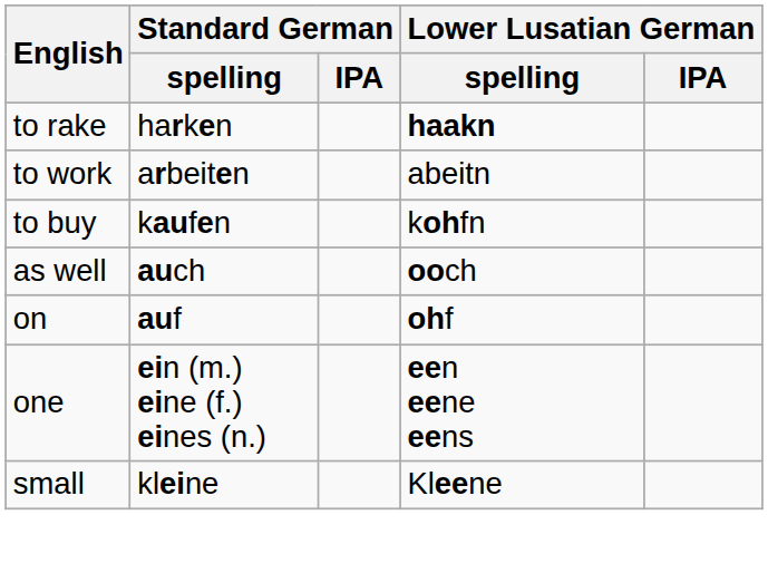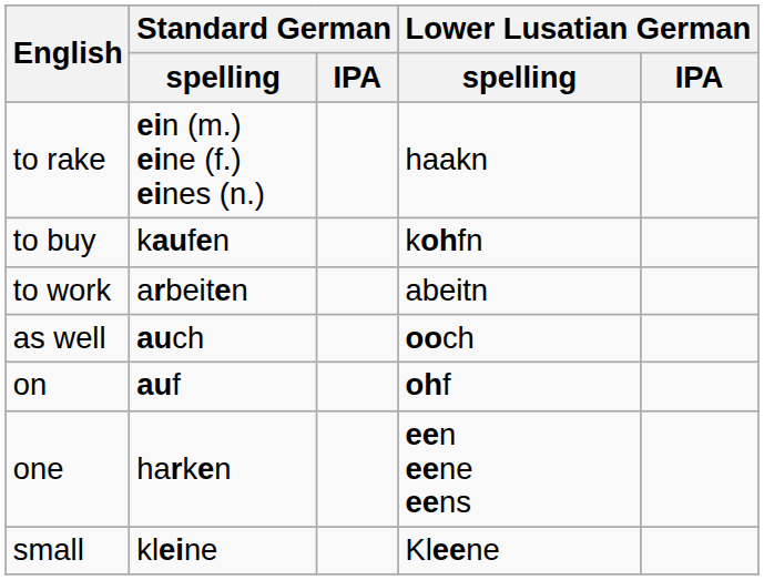 <table class="wikitable" style="margin: 1em auto 1em auto">
 <tr>
 <th rowspan="2">English</th>
 <th colspan="2">Standard German</th>
 <th colspan="2">Lower Lusatian German</th>
 </tr>
 <tr>
 <th>spelling</th>
 <th>IPA</th>
 <th>spelling</th>
 <th>IPA</th>
 </tr>
 <tr>
 <td>to rake</td>
-<td>ha<strong>r</strong>k<strong>e</strong>n</td>
+<td><strong>ei</strong>n (m.)<br> <strong>ei</strong>ne (f.)<br><strong>ei</strong>nes (n.)</td>
 <td></td>
-<td><strong>haakn</strong></td>
+<td>haakn</td>
+<td></td>
+</tr>
+<tr>
+<td>to buy</td>
+<td>k<strong>au</strong>f<strong>e</strong>n</td>
+<td></td>
+<td>k<strong>oh</strong>fn</td>
 <td></td>
 </tr>
 <tr>
 <td>to work</td>
 <td>a<strong>r</strong>beit<strong>e</strong>n</td>
 <td></td>
 <td>abeitn</td>
-<td></td>
-</tr>
-<tr>
-<td>to buy</td>
-<td>k<strong>au</strong>f<strong>e</strong>n</td>
-<td></td>
-<td>k<strong>oh</strong>fn</td>
 <td></td>
 </tr>
 <tr>
 <td>as well</td>
 <td><strong>au</strong>ch</td>
 <td></td>
 <td><strong>oo</strong>ch</td>
 <td></td>
 </tr>
 <tr>
 <td>on</td>
 <td><strong>au</strong>f</td>
 <td></td>
 <td><strong>oh</strong>f</td>
 <td></td>
 </tr>
 <tr>
 <td>one</td>
-<td><strong>ei</strong>n (m.)<br> <strong>ei</strong>ne (f.)<br><strong>ei</strong>nes (n.)</td>
+<td>ha<strong>r</strong>k<strong>e</strong>n</td>
 <td> <br>  <br> </td>
 <td><strong>ee</strong>n<br><strong>ee</strong>ne<br><strong>ee</strong>ns</td>
 <td> <br>  <br> </td>
 </tr>
 <tr>
 <td>small</td>
 <td>kl<strong>ei</strong>ne</td>
 <td></td>
 <td>Kl<strong>ee</strong>ne</td>
 <td></td>
 </tr>
 </table>
